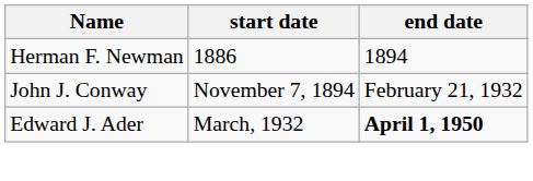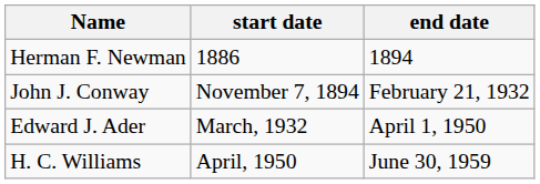 <table class="wikitable">
 <tr>
 <th>Name</th>
 <th>start date</th>
 <th>end date</th>
 </tr>
 <tr>
 <td>Herman F. Newman</td>
 <td>1886</td>
 <td>1894</td>
 </tr>
 <tr>
 <td>John J. Conway</td>
 <td>November 7, 1894</td>
 <td>February 21, 1932</td>
 </tr>
 <tr>
 <td>Edward J. Ader</td>
 <td>March, 1932</td>
-<td><strong>April 1, 1950</strong></td>
+<td>April 1, 1950</td>
+</tr>
+<tr>
+<td>H. C. Williams</td>
+<td>April, 1950</td>
+<td>June 30, 1959</td>
 </tr>
 </table>
